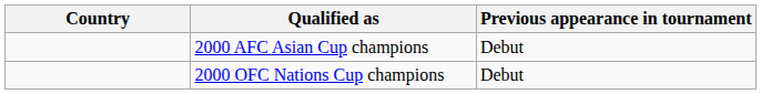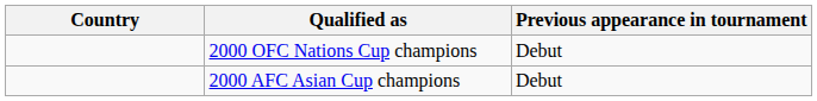 <table class="wikitable sortable" style="text-align:left;">
 <tr>
 <th style="width:160px;">Country</th>
 <th style="width:250px;">Qualified as</th>
 <th>Previous appearance in tournament</th>
 </tr>
 <tr>
 <td></td>
-<td><a href='#'>2000 AFC Asian Cup</a> champions</td>
+<td><a href='#'>2000 OFC Nations Cup</a> champions</td>
 <td>Debut</td>
 </tr>
 <tr>
 <td></td>
-<td><a href='#'>2000 OFC Nations Cup</a> champions</td>
+<td><a href='#'>2000 AFC Asian Cup</a> champions</td>
 <td>Debut</td>
 </tr>
 </table>
